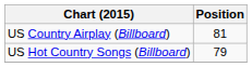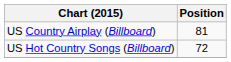 <table class="wikitable sortable">
 <tr>
 <th scope="col">Chart (2015)</th>
 <th scope="col">Position</th>
 </tr>
 <tr>
 <td>US <a href='#'>Country Airplay</a> (<em><a href='#'>Billboard</a></em>)</td>
 <td align="center">81</td>
 </tr>
 <tr>
 <td>US <a href='#'>Hot Country Songs</a> (<em><a href='#'>Billboard</a></em>)</td>
-<td align="center">79</td>
+<td align="center">72</td>
 </tr>
 <tr>
 </tr>
 </table>
